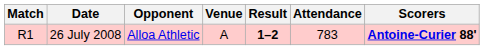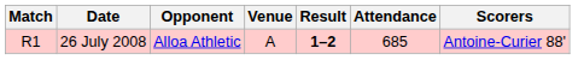 <table class="wikitable" style="font-size:100%; text-align:center">
 <tr>
 <th>Match</th>
 <th>Date</th>
 <th>Opponent</th>
 <th>Venue</th>
 <th>Result</th>
 <th>Attendance</th>
 <th>Scorers</th>
 </tr>
 <tr style="background: #FFCCCC;">
 <td>R1</td>
 <td>26 July 2008</td>
 <td><a href='#'>Alloa Athletic</a></td>
 <td>A</td>
 <td><strong>1–2</strong></td>
-<td>783</td>
-<td><strong><a href='#'>Antoine-Curier</a> 88'</strong></td>
+<td>685</td>
+<td><a href='#'>Antoine-Curier</a> 88'</td>
 </tr>
 </table>
